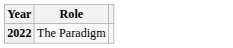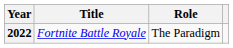 <table class="wikitable plainrowheaders sortable" style="margin-right: 0;">
 <tr>
 <th scope="col">Year</th>
+<th scope="col">Title</th>
 <th scope="col">Role</th>
 <th scope="col" class="unsortable"></th>
 </tr>
 <tr>
 <th scope="row">2022</th>
+<td><em><a href='#'>Fortnite Battle Royale</a></em></td>
 <td>The Paradigm</td>
 <td></td>
 </tr>
 </table>
